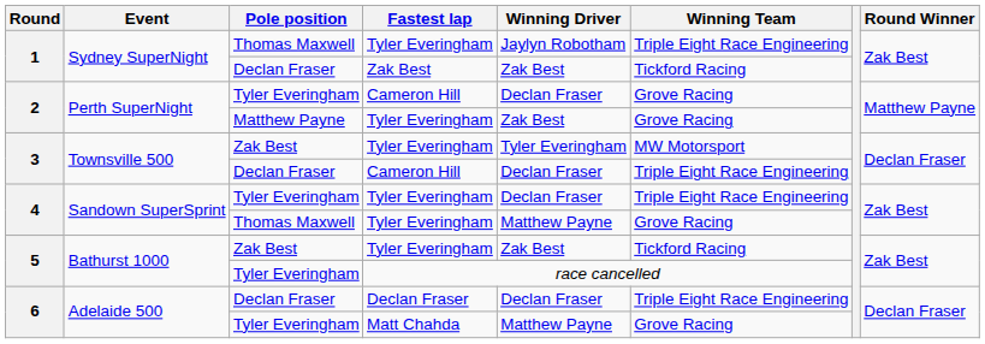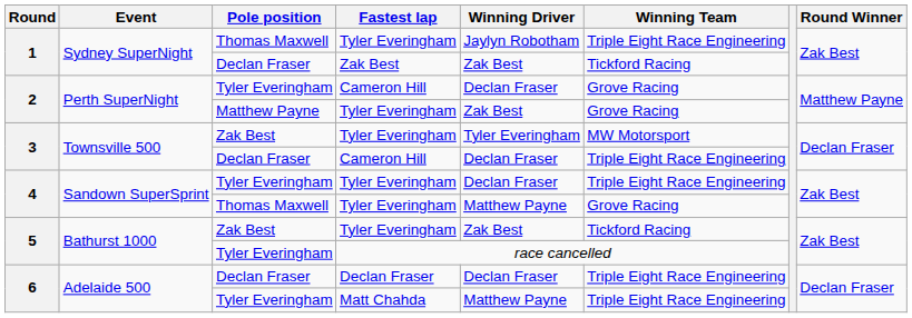 <table class="wikitable" style="font-size: 85%">
 <tr>
 <th>Round</th>
 <th>Event</th>
 <th><a href='#'>Pole position</a></th>
 <th><a href='#'>Fastest lap</a></th>
 <th>Winning Driver</th>
 <th>Winning Team</th>
 <th rowspan=13></th>
 <th>Round Winner</th>
 </tr>
 <tr>
 <th rowspan=2 align="center">1</th>
 <td rowspan=2> <a href='#'>Sydney SuperNight</a></td>
 <td> <a href='#'>Thomas Maxwell</a></td>
 <td> <a href='#'>Tyler Everingham</a></td>
 <td> <a href='#'>Jaylyn Robotham</a></td>
 <td><a href='#'>Triple Eight Race Engineering</a></td>
 <td rowspan=2> <a href='#'>Zak Best</a></td>
 </tr>
 <tr>
 <td> <a href='#'>Declan Fraser</a></td>
 <td> <a href='#'>Zak Best</a></td>
 <td> <a href='#'>Zak Best</a></td>
 <td><a href='#'>Tickford Racing</a></td>
 </tr>
 <tr>
 <th rowspan=2 align="center">2</th>
 <td rowspan=2> <a href='#'>Perth SuperNight</a></td>
 <td> <a href='#'>Tyler Everingham</a></td>
 <td> <a href='#'>Cameron Hill</a></td>
 <td> <a href='#'>Declan Fraser</a></td>
 <td><a href='#'>Grove Racing</a></td>
 <td rowspan=2> <a href='#'>Matthew Payne</a></td>
 </tr>
 <tr>
 <td> <a href='#'>Matthew Payne</a></td>
 <td> <a href='#'>Tyler Everingham</a></td>
 <td> <a href='#'>Zak Best</a></td>
 <td><a href='#'>Grove Racing</a></td>
 </tr>
 <tr>
 <th rowspan=2 align="center">3</th>
 <td rowspan=2> <a href='#'>Townsville 500</a></td>
 <td> <a href='#'>Zak Best</a></td>
 <td> <a href='#'>Tyler Everingham</a></td>
 <td> <a href='#'>Tyler Everingham</a></td>
 <td><a href='#'>MW Motorsport</a></td>
 <td rowspan=2> <a href='#'>Declan Fraser</a></td>
 </tr>
 <tr>
 <td> <a href='#'>Declan Fraser</a></td>
 <td> <a href='#'>Cameron Hill</a></td>
 <td> <a href='#'>Declan Fraser</a></td>
 <td><a href='#'>Triple Eight Race Engineering</a></td>
 </tr>
 <tr>
 <th rowspan=2 align="center">4</th>
 <td rowspan=2> <a href='#'>Sandown SuperSprint</a></td>
 <td> <a href='#'>Tyler Everingham</a></td>
 <td> <a href='#'>Tyler Everingham</a></td>
 <td> <a href='#'>Declan Fraser</a></td>
 <td><a href='#'>Triple Eight Race Engineering</a></td>
 <td rowspan=2> <a href='#'>Zak Best</a></td>
 </tr>
 <tr>
 <td> <a href='#'>Thomas Maxwell</a></td>
 <td> <a href='#'>Tyler Everingham</a></td>
 <td> <a href='#'>Matthew Payne</a></td>
 <td><a href='#'>Grove Racing</a></td>
 </tr>
 <tr>
 <th rowspan=2 align="center">5</th>
 <td rowspan=2> <a href='#'>Bathurst 1000</a></td>
 <td> <a href='#'>Zak Best</a></td>
 <td> <a href='#'>Tyler Everingham</a></td>
 <td> <a href='#'>Zak Best</a></td>
 <td><a href='#'>Tickford Racing</a></td>
 <td rowspan=2> <a href='#'>Zak Best</a></td>
 </tr>
 <tr>
 <td> <a href='#'>Tyler Everingham</a></td>
 <td colspan=3 align=center><em>race cancelled</em></td>
 </tr>
 <tr>
 <th rowspan=2 align="center">6</th>
 <td rowspan=2> <a href='#'>Adelaide 500</a></td>
 <td> <a href='#'>Declan Fraser</a></td>
 <td> <a href='#'>Declan Fraser</a></td>
 <td> <a href='#'>Declan Fraser</a></td>
 <td><a href='#'>Triple Eight Race Engineering</a></td>
 <td rowspan=2> <a href='#'>Declan Fraser</a></td>
 </tr>
 <tr>
 <td> <a href='#'>Tyler Everingham</a></td>
 <td> <a href='#'>Matt Chahda</a></td>
 <td> <a href='#'>Matthew Payne</a></td>
-<td><a href='#'>Grove Racing</a></td>
+<td><a href='#'>Triple Eight Race Engineering</a></td>
 </tr>
 </table>
